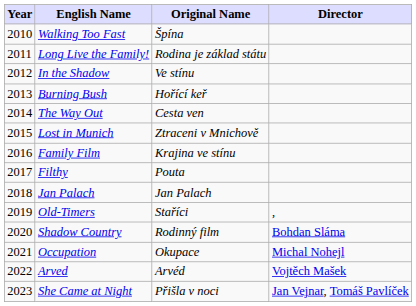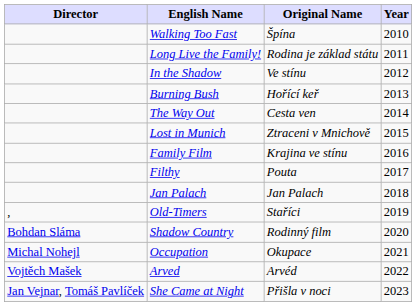 <table class="wikitable sortable">
 <tr>
-<th style="background:#DDDDFF;">Year</th>
+<th style="background:#DDDDFF;">Director</th>
 <th style="background:#DDDDFF;">English Name</th>
 <th style="background:#DDDDFF;">Original Name</th>
-<th style="background:#DDDDFF;">Director</th>
+<th style="background:#DDDDFF;">Year</th>
 </tr>
 <tr>
-<td>2010</td>
+<td></td>
 <td><em><a href='#'>Walking Too Fast</a></em></td>
 <td><em>Špína</em></td>
-<td></td>
+<td>2010</td>
 </tr>
 <tr>
-<td>2011</td>
+<td></td>
 <td><em><a href='#'>Long Live the Family!</a></em></td>
 <td><em>Rodina je základ státu</em></td>
-<td></td>
+<td>2011</td>
 </tr>
 <tr>
-<td>2012</td>
+<td></td>
 <td><em><a href='#'>In the Shadow</a></em></td>
 <td><em>Ve stínu</em></td>
-<td></td>
+<td>2012</td>
 </tr>
 <tr>
-<td>2013</td>
+<td></td>
 <td><em><a href='#'>Burning Bush</a></em></td>
 <td><em>Hořící keř</em></td>
-<td></td>
+<td>2013</td>
 </tr>
 <tr>
-<td>2014</td>
+<td></td>
 <td><em><a href='#'>The Way Out</a></em></td>
 <td><em>Cesta ven</em></td>
-<td></td>
+<td>2014</td>
 </tr>
 <tr>
-<td>2015</td>
+<td></td>
 <td><em><a href='#'>Lost in Munich</a></em></td>
 <td><em>Ztraceni v Mnichově</em></td>
-<td></td>
+<td>2015</td>
 </tr>
 <tr>
-<td>2016</td>
+<td></td>
 <td><em><a href='#'>Family Film</a></em></td>
 <td><em>Krajina ve stínu</em></td>
-<td></td>
+<td>2016</td>
 </tr>
 <tr>
-<td>2017</td>
+<td></td>
 <td><em><a href='#'>Filthy</a></em></td>
 <td><em>Pouta</em></td>
-<td></td>
+<td>2017</td>
 </tr>
 <tr>
-<td>2018</td>
+<td></td>
 <td><em><a href='#'>Jan Palach</a></em></td>
 <td><em>Jan Palach</em></td>
-<td></td>
+<td>2018</td>
 </tr>
 <tr>
-<td>2019</td>
+<td>, </td>
 <td><em><a href='#'>Old-Timers</a></em></td>
 <td><em>Staříci</em></td>
-<td>, </td>
+<td>2019</td>
 </tr>
 <tr>
-<td>2020</td>
+<td><a href='#'>Bohdan Sláma</a></td>
 <td><em><a href='#'>Shadow Country</a></em></td>
 <td><em>Rodinný film</em></td>
-<td><a href='#'>Bohdan Sláma</a></td>
+<td>2020</td>
 </tr>
 <tr>
-<td>2021</td>
+<td><a href='#'>Michal Nohejl</a></td>
 <td><em><a href='#'>Occupation</a></em></td>
 <td><em>Okupace</em></td>
-<td><a href='#'>Michal Nohejl</a></td>
+<td>2021</td>
 </tr>
 <tr>
-<td>2022</td>
+<td><a href='#'>Vojtěch Mašek</a></td>
 <td><em><a href='#'>Arved</a></em></td>
 <td><em>Arvéd</em></td>
-<td><a href='#'>Vojtěch Mašek</a></td>
+<td>2022</td>
 </tr>
 <tr>
-<td>2023</td>
+<td><a href='#'>Jan Vejnar</a>, <a href='#'>Tomáš Pavlíček</a></td>
 <td><em><a href='#'>She Came at Night</a></em></td>
 <td><em>Přišla v noci</em></td>
-<td><a href='#'>Jan Vejnar</a>, <a href='#'>Tomáš Pavlíček</a></td>
+<td>2023</td>
 </tr>
 </table>
